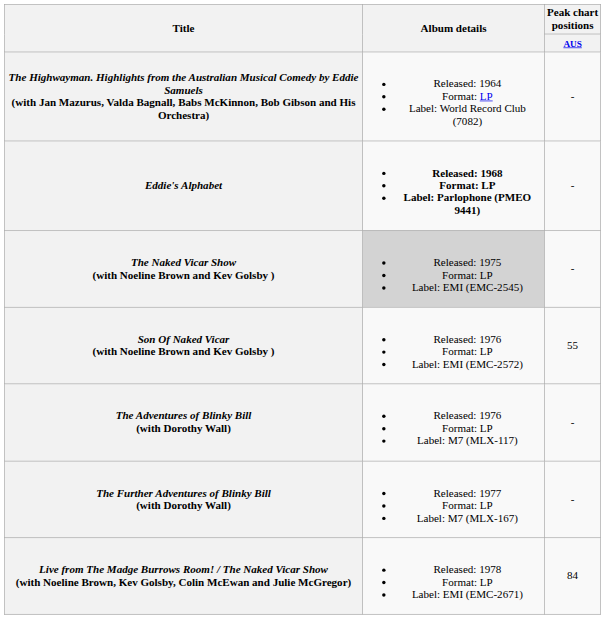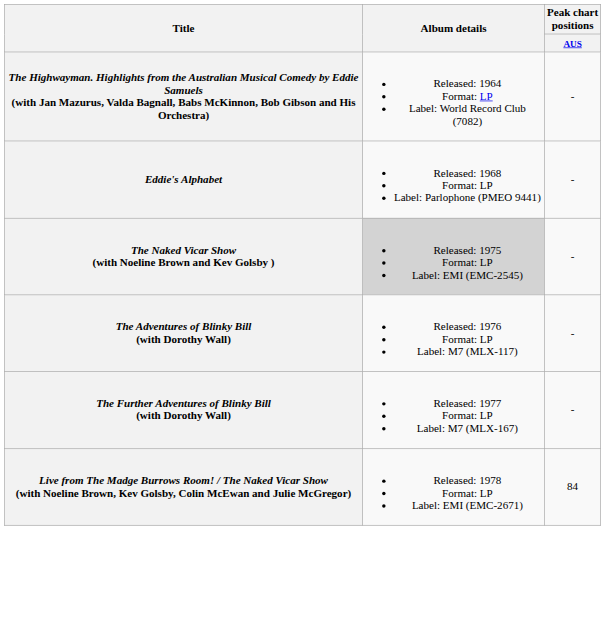 <table class="wikitable plainrowheaders" style="text-align:center;" border="1">
 <tr>
 <th scope="col" rowspan="2" style="width:32em;">Title</th>
 <th scope="col" rowspan="2" style="width:16em;">Album details</th>
 <th scope="col" colspan="1">Peak chart<br>positions</th>
 </tr>
 <tr>
 <th scope="col" style="text-align:center;"><small><a href='#'>AUS</a></small><br></th>
 </tr>
 <tr>
 <th scope="row"><em>The Highwayman. Highlights from the Australian Musical Comedy by Eddie Samuels</em> <br> (with Jan Mazurus, Valda Bagnall, Babs McKinnon, Bob Gibson and His Orchestra)</th>
 <td><br><ul><li>Released: 1964</li><li>Format: <a href='#'>LP</a></li><li>Label: World Record Club (7082)</li></ul></td>
 <td align="center">-</td>
 </tr>
 <tr>
 <th scope="row"><em>Eddie's Alphabet</em></th>
-<td><strong><br><ul><li>Released: 1968</li><li>Format: LP</li><li>Label: Parlophone (PMEO 9441)</li></ul></strong></td>
+<td><br><ul><li>Released: 1968</li><li>Format: LP</li><li>Label: Parlophone (PMEO 9441)</li></ul></td>
 <td align="center">-</td>
 </tr>
 <tr>
 <th scope="row"><em>The Naked Vicar Show</em> <br> (with Noeline Brown and Kev Golsby )</th>
 <td style="background: lightgrey;"><br><ul><li>Released: 1975</li><li>Format: LP</li><li>Label: EMI (EMC-2545)</li></ul></td>
 <td align="center">-</td>
-</tr>
-<tr>
-<th scope="row"><em>Son Of Naked Vicar</em> <br> (with Noeline Brown and Kev Golsby )</th>
-<td><br><ul><li>Released: 1976</li><li>Format: LP</li><li>Label: EMI (EMC-2572)</li></ul></td>
-<td align="center">55</td>
 </tr>
 <tr>
 <th scope="row"><em>The Adventures of Blinky Bill</em> <br> (with Dorothy Wall)</th>
 <td><br><ul><li>Released: 1976</li><li>Format: LP</li><li>Label: M7 (MLX-117)</li></ul></td>
 <td align="center">-</td>
 </tr>
 <tr>
 <th scope="row"><em>The Further Adventures of Blinky Bill</em> <br> (with Dorothy Wall)</th>
 <td><br><ul><li>Released: 1977</li><li>Format: LP</li><li>Label: M7 (MLX-167)</li></ul></td>
 <td align="center">-</td>
 </tr>
 <tr>
 <th scope="row"><em>Live from The Madge Burrows Room! / The Naked Vicar Show</em> <br> (with Noeline Brown, Kev Golsby, Colin McEwan and Julie McGregor)</th>
 <td><br><ul><li>Released: 1978</li><li>Format: LP</li><li>Label: EMI (EMC-2671)</li></ul></td>
 <td align="center">84</td>
 </tr>
 </table>
